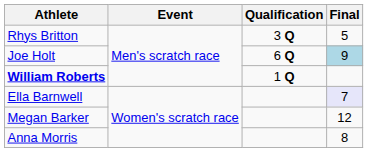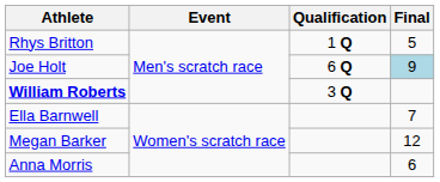 <table class="wikitable" style="font-size:90%; text-align:center">
 <tr>
 <th>Athlete</th>
 <th>Event</th>
 <th>Qualification</th>
 <th>Final</th>
 </tr>
 <tr>
 <td align=left><a href='#'>Rhys Britton</a></td>
 <td align=left rowspan=3><a href='#'>Men's scratch race</a></td>
-<td>3 <strong>Q</strong></td>
+<td>1 <strong>Q</strong></td>
 <td>5</td>
 </tr>
 <tr>
 <td align=left><a href='#'>Joe Holt</a></td>
 <td>6 <strong>Q</strong></td>
 <td style="background: lightblue;">9</td>
 </tr>
 <tr>
 <td align=left><strong><a href='#'>William Roberts</a></strong></td>
-<td>1 <strong>Q</strong></td>
+<td>3 <strong>Q</strong></td>
 <td></td>
 </tr>
 <tr>
 <td align=left><a href='#'>Ella Barnwell</a></td>
 <td align=left rowspan=3><a href='#'>Women's scratch race</a></td>
 <td></td>
-<td style="background: lavender;">7</td>
+<td>7</td>
 </tr>
 <tr>
 <td align=left><a href='#'>Megan Barker</a></td>
 <td></td>
 <td>12</td>
 </tr>
 <tr>
 <td align=left><a href='#'>Anna Morris</a></td>
 <td></td>
-<td>8</td>
+<td>6</td>
 </tr>
 </table>
